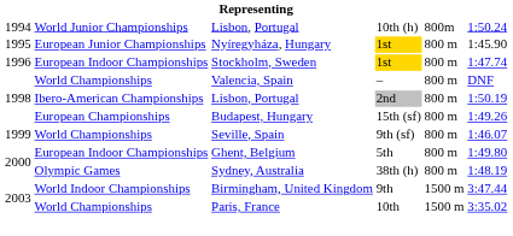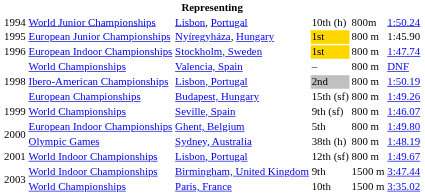 <table>
 <tr>
 <th colspan="6">Representing </th>
 </tr>
 <tr>
 <td>1994</td>
 <td><a href='#'>World Junior Championships</a></td>
 <td><a href='#'>Lisbon</a>, <a href='#'>Portugal</a></td>
 <td>10th (h)</td>
 <td>800m</td>
 <td><a href='#'>1:50.24</a></td>
 </tr>
 <tr>
 <td>1995</td>
 <td><a href='#'>European Junior Championships</a></td>
 <td><a href='#'>Nyíregyháza</a>, <a href='#'>Hungary</a></td>
 <td bgcolor="gold">1st</td>
 <td>800 m</td>
 <td>1:45.90</td>
 </tr>
 <tr>
 <td>1996</td>
 <td><a href='#'>European Indoor Championships</a></td>
 <td><a href='#'>Stockholm, Sweden</a></td>
 <td bgcolor="gold">1st</td>
 <td>800 m</td>
 <td><a href='#'>1:47.74</a></td>
 </tr>
 <tr>
 <td rowspan=3>1998</td>
 <td><a href='#'>World Championships</a></td>
 <td><a href='#'>Valencia, Spain</a></td>
 <td>–</td>
 <td>800 m</td>
 <td><a href='#'>DNF</a></td>
 </tr>
 <tr>
 <td><a href='#'>Ibero-American Championships</a></td>
 <td><a href='#'>Lisbon, Portugal</a></td>
 <td bgcolor="silver">2nd</td>
 <td>800 m</td>
 <td><a href='#'>1:50.19</a></td>
 </tr>
 <tr>
 <td><a href='#'>European Championships</a></td>
 <td><a href='#'>Budapest, Hungary</a></td>
 <td>15th (sf)</td>
 <td>800 m</td>
 <td><a href='#'>1:49.26</a></td>
 </tr>
 <tr>
 <td>1999</td>
 <td><a href='#'>World Championships</a></td>
 <td><a href='#'>Seville, Spain</a></td>
 <td>9th (sf)</td>
 <td>800 m</td>
 <td><a href='#'>1:46.07</a></td>
 </tr>
 <tr>
 <td rowspan=2>2000</td>
 <td><a href='#'>European Indoor Championships</a></td>
 <td><a href='#'>Ghent, Belgium</a></td>
 <td>5th</td>
 <td>800 m</td>
 <td><a href='#'>1:49.80</a></td>
 </tr>
 <tr>
 <td><a href='#'>Olympic Games</a></td>
 <td><a href='#'>Sydney, Australia</a></td>
 <td>38th (h)</td>
 <td>800 m</td>
 <td><a href='#'>1:48.19</a></td>
 </tr>
 <tr>
+<td>2001</td>
+<td><a href='#'>World Indoor Championships</a></td>
+<td><a href='#'>Lisbon, Portugal</a></td>
+<td>12th (sf)</td>
+<td>800 m</td>
+<td><a href='#'>1:49.67</a></td>
+</tr>
+<tr>
 <td rowspan=2>2003</td>
 <td><a href='#'>World Indoor Championships</a></td>
 <td><a href='#'>Birmingham, United Kingdom</a></td>
 <td>9th</td>
 <td>1500 m</td>
 <td><a href='#'>3:47.44</a></td>
 </tr>
 <tr>
 <td><a href='#'>World Championships</a></td>
 <td><a href='#'>Paris, France</a></td>
 <td>10th</td>
 <td>1500 m</td>
 <td><a href='#'>3:35.02</a></td>
 </tr>
 </table>
